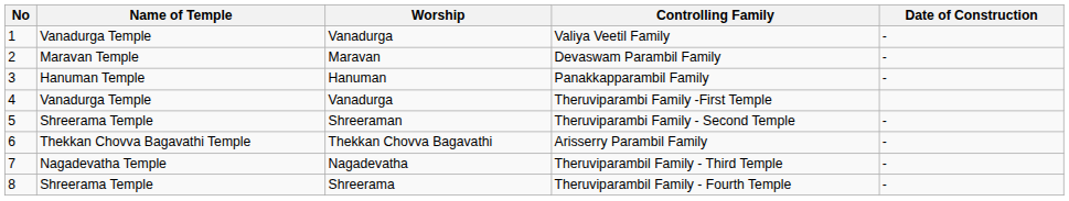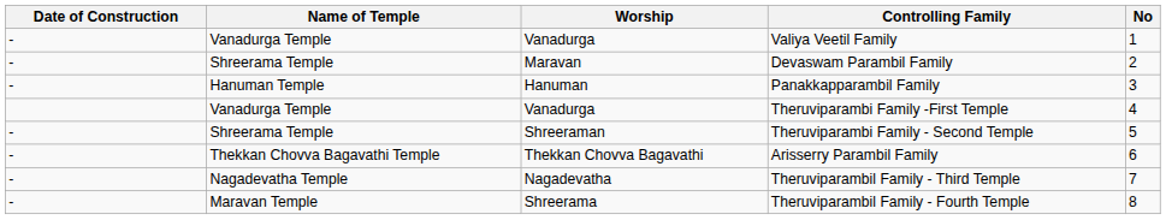 <table class="wikitable" style="width: 100%">
 <tr>
-<th>No</th>
+<th>Date of Construction</th>
 <th>Name of Temple</th>
 <th>Worship</th>
 <th>Controlling Family</th>
-<th>Date of Construction</th>
+<th>No</th>
 </tr>
 <tr>
-<td>1</td>
+<td>-</td>
 <td>Vanadurga Temple</td>
 <td>Vanadurga</td>
 <td>Valiya Veetil Family</td>
-<td>-</td>
+<td>1</td>
 </tr>
 <tr>
-<td>2</td>
-<td>Maravan Temple</td>
+<td>-</td>
+<td>Shreerama Temple</td>
 <td>Maravan</td>
 <td>Devaswam Parambil Family</td>
-<td>-</td>
+<td>2</td>
 </tr>
 <tr>
-<td>3</td>
+<td>-</td>
 <td>Hanuman Temple</td>
 <td>Hanuman</td>
 <td>Panakkapparambil Family</td>
-<td>-</td>
+<td>3</td>
 </tr>
 <tr>
-<td>4</td>
+<td></td>
 <td>Vanadurga Temple</td>
 <td>Vanadurga</td>
 <td>Theruviparambi Family -First Temple</td>
-<td></td>
+<td>4</td>
 </tr>
 <tr>
-<td>5</td>
+<td>-</td>
 <td>Shreerama Temple</td>
 <td>Shreeraman</td>
 <td>Theruviparambi Family - Second Temple</td>
-<td>-</td>
+<td>5</td>
 </tr>
 <tr>
-<td>6</td>
+<td>-</td>
 <td>Thekkan Chovva Bagavathi Temple</td>
 <td>Thekkan Chovva Bagavathi</td>
 <td>Arisserry Parambil Family</td>
-<td>-</td>
+<td>6</td>
 </tr>
 <tr>
-<td>7</td>
+<td>-</td>
 <td>Nagadevatha Temple</td>
 <td>Nagadevatha</td>
 <td>Theruviparambil Family - Third Temple</td>
-<td>-</td>
+<td>7</td>
 </tr>
 <tr>
-<td>8</td>
-<td>Shreerama Temple</td>
+<td>-</td>
+<td>Maravan Temple</td>
 <td>Shreerama</td>
 <td>Theruviparambil Family - Fourth Temple</td>
-<td>-</td>
+<td>8</td>
 </tr>
 </table>
